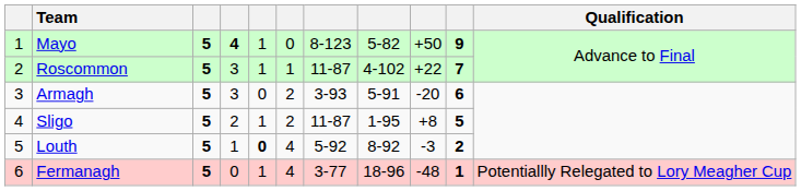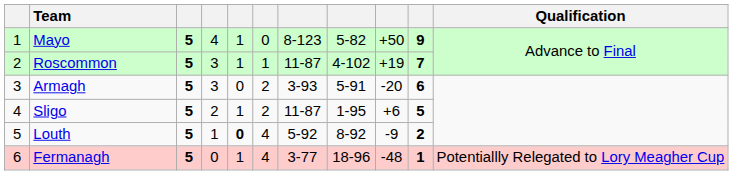 <table class="wikitable" style="text-align:center">
 <tr>
 <th width="20"></th>
 <th width="150" style="text-align:left;">Team</th>
 <th width="20"></th>
 <th width="20"></th>
 <th width="20"></th>
 <th width="20"></th>
 <th width="45"></th>
 <th width="45"></th>
 <th width="20"></th>
 <th width="20"></th>
 <th>Qualification</th>
 </tr>
 <tr style="background:#ccffcc">
 <td>1</td>
 <td style="text-align:left"> <a href='#'>Mayo</a></td>
 <td><strong>5</strong></td>
-<td><strong>4</strong></td>
+<td>4</td>
 <td>1</td>
 <td>0</td>
 <td>8-123</td>
 <td>5-82</td>
 <td>+50</td>
 <td><strong>9</strong></td>
 <td rowspan="2">Advance to <a href='#'>Final</a></td>
 </tr>
 <tr style="background:#ccffcc">
 <td>2</td>
 <td style="text-align:left"> <a href='#'>Roscommon</a></td>
 <td><strong>5</strong></td>
 <td>3</td>
 <td>1</td>
 <td>1</td>
 <td>11-87</td>
 <td>4-102</td>
-<td>+22</td>
+<td>+19</td>
 <td><strong>7</strong></td>
 </tr>
 <tr>
 <td>3</td>
 <td style="text-align:left"> <a href='#'>Armagh</a></td>
 <td><strong>5</strong></td>
 <td>3</td>
 <td>0</td>
 <td>2</td>
 <td>3-93</td>
 <td>5-91</td>
 <td>-20</td>
 <td><strong>6</strong></td>
 <td rowspan="3"></td>
 </tr>
 <tr>
 <td>4</td>
 <td style="text-align:left"> <a href='#'>Sligo</a></td>
 <td><strong>5</strong></td>
 <td>2</td>
 <td>1</td>
 <td>2</td>
 <td>11-87</td>
 <td>1-95</td>
-<td>+8</td>
+<td>+6</td>
 <td><strong>5</strong></td>
 </tr>
 <tr>
 <td>5</td>
 <td style="text-align:left"> <a href='#'>Louth</a></td>
 <td><strong>5</strong></td>
 <td>1</td>
 <td><strong>0</strong></td>
 <td>4</td>
 <td>5-92</td>
 <td>8-92</td>
-<td>-3</td>
+<td>-9</td>
 <td><strong>2</strong></td>
 </tr>
 <tr style="background:#ffcccc">
 <td>6</td>
 <td style="text-align:left"> <a href='#'>Fermanagh</a></td>
 <td><strong>5</strong></td>
 <td>0</td>
 <td>1</td>
 <td>4</td>
 <td>3-77</td>
 <td>18-96</td>
 <td>-48</td>
 <td><strong>1</strong></td>
 <td>Potentiallly Relegated to <a href='#'>Lory Meagher Cup</a></td>
 </tr>
 </table>
